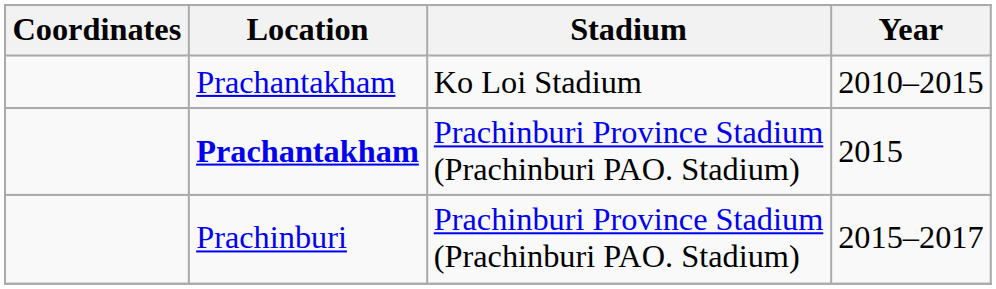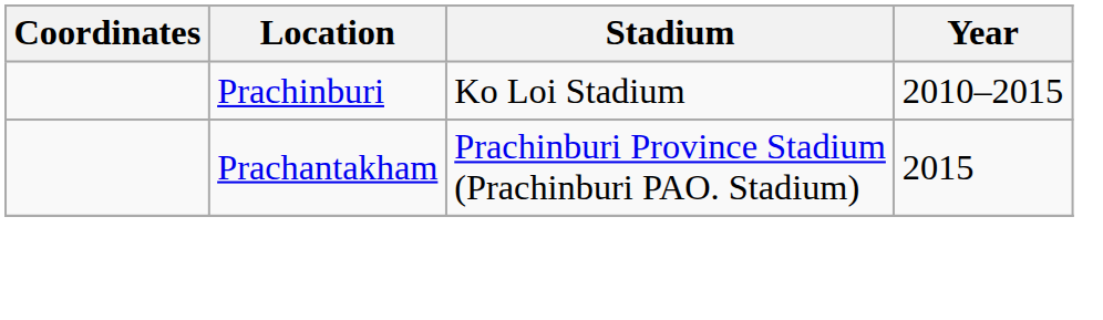 <table class="wikitable sortable">
 <tr>
 <th>Coordinates</th>
 <th>Location</th>
 <th>Stadium</th>
 <th>Year</th>
 </tr>
 <tr>
 <td></td>
-<td><a href='#'>Prachantakham</a></td>
+<td><a href='#'>Prachinburi</a></td>
 <td>Ko Loi Stadium</td>
 <td>2010–2015</td>
 </tr>
 <tr>
 <td></td>
-<td><strong><a href='#'>Prachantakham</a></strong></td>
+<td><a href='#'>Prachantakham</a></td>
 <td><a href='#'>Prachinburi Province Stadium</a><br>(Prachinburi PAO. Stadium)</td>
 <td>2015</td>
 </tr>
 <tr>
-<td></td>
-<td><a href='#'>Prachinburi</a></td>
-<td><a href='#'>Prachinburi Province Stadium</a><br>(Prachinburi PAO. Stadium)</td>
-<td>2015–2017</td>
-</tr>
-<tr>
 </tr>
 </table>
